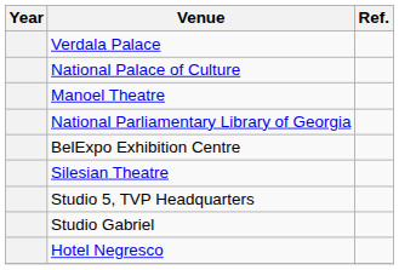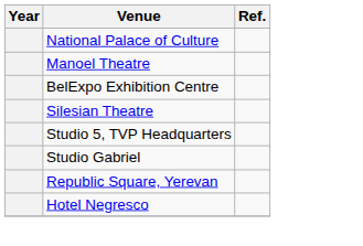 <table class="wikitable plainrowheaders">
 <tr>
 <th>Year</th>
 <th>Venue</th>
 <th>Ref.</th>
-</tr>
-<tr>
-<th scope="row"></th>
-<td><a href='#'>Verdala Palace</a></td>
-<td></td>
 </tr>
 <tr>
 <th scope="row"></th>
 <td><a href='#'>National Palace of Culture</a></td>
 <td></td>
 </tr>
 <tr>
 <th scope="row"></th>
 <td><a href='#'>Manoel Theatre</a></td>
-<td></td>
-</tr>
-<tr>
-<th scope="row"></th>
-<td><a href='#'>National Parliamentary Library of Georgia</a></td>
 <td></td>
 </tr>
 <tr>
 <th scope="row"></th>
 <td>BelExpo Exhibition Centre</td>
 <td></td>
 </tr>
 <tr>
 <th scope="row"></th>
 <td><a href='#'>Silesian Theatre</a></td>
 <td></td>
 </tr>
 <tr>
 <th scope="row"></th>
 <td>Studio 5, TVP Headquarters</td>
 <td></td>
 </tr>
 <tr>
 <th scope="row"></th>
 <td>Studio Gabriel</td>
 <td></td>
 </tr>
 <tr>
 <th scope="row"></th>
+<td><a href='#'>Republic Square, Yerevan</a></td>
+<td></td>
+</tr>
+<tr>
+<th scope="row"></th>
 <td><a href='#'>Hotel Negresco</a></td>
 <td></td>
 </tr>
 <tr>
 </tr>
 </table>
